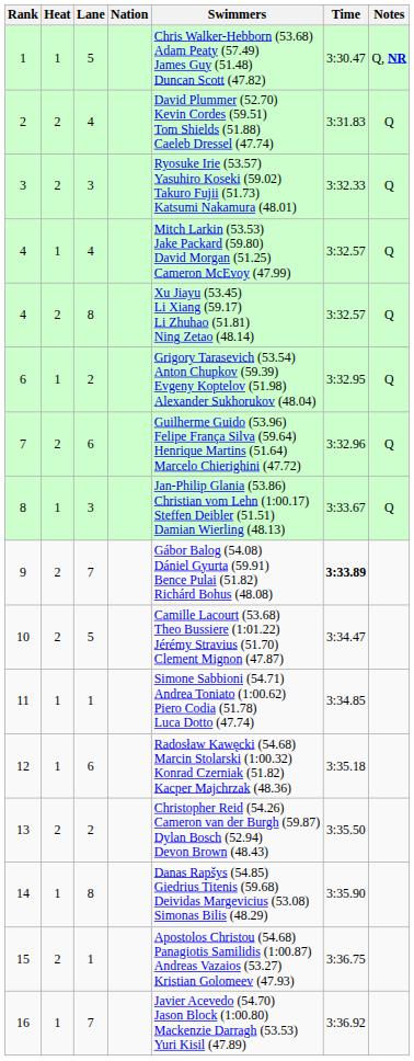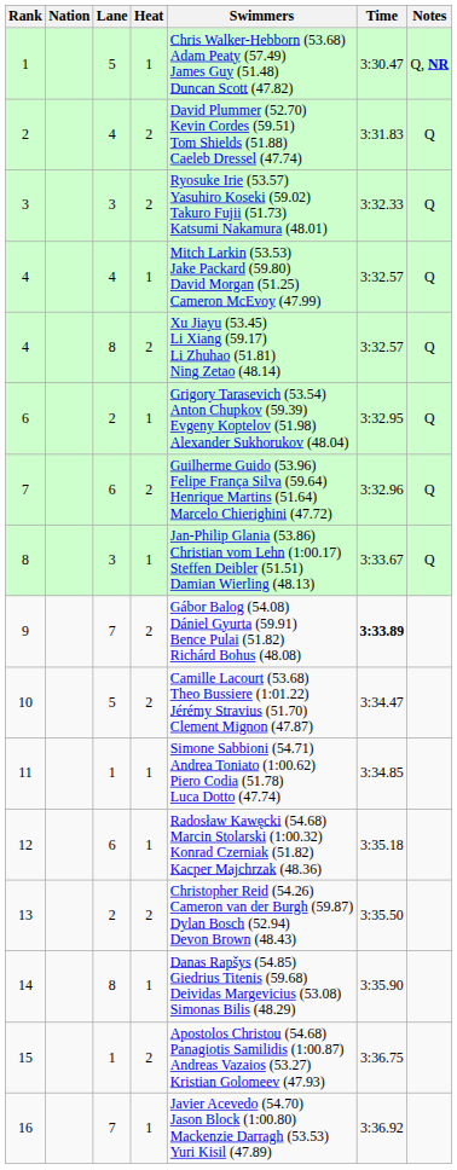 <table class="wikitable sortable" style="text-align:center">
 <tr>
 <th>Rank</th>
+<th>Nation</th>
+<th>Lane</th>
 <th>Heat</th>
-<th>Lane</th>
-<th>Nation</th>
 <th>Swimmers</th>
 <th>Time</th>
 <th>Notes</th>
 </tr>
 <tr style="background:#cfc;">
 <td>1</td>
+<td align=left></td>
+<td>5</td>
 <td>1</td>
-<td>5</td>
-<td align=left></td>
 <td align=left><a href='#'>Chris Walker-Hebborn</a> (53.68)<br><a href='#'>Adam Peaty</a> (57.49)<br><a href='#'>James Guy</a> (51.48)<br><a href='#'>Duncan Scott</a> (47.82)</td>
 <td>3:30.47</td>
 <td>Q, <strong><a href='#'>NR</a></strong></td>
 </tr>
 <tr style="background:#cfc;">
 <td>2</td>
+<td align=left></td>
+<td>4</td>
 <td>2</td>
-<td>4</td>
-<td align=left></td>
 <td align=left><a href='#'>David Plummer</a> (52.70)<br><a href='#'>Kevin Cordes</a> (59.51)<br><a href='#'>Tom Shields</a> (51.88)<br><a href='#'>Caeleb Dressel</a> (47.74)</td>
 <td>3:31.83</td>
 <td>Q</td>
 </tr>
 <tr style="background:#cfc;">
 <td>3</td>
+<td align=left></td>
+<td>3</td>
 <td>2</td>
-<td>3</td>
-<td align=left></td>
 <td align=left><a href='#'>Ryosuke Irie</a> (53.57)<br><a href='#'>Yasuhiro Koseki</a> (59.02)<br><a href='#'>Takuro Fujii</a> (51.73)<br><a href='#'>Katsumi Nakamura</a> (48.01)</td>
 <td>3:32.33</td>
 <td>Q</td>
 </tr>
 <tr style="background:#cfc;">
 <td>4</td>
+<td align=left></td>
+<td>4</td>
 <td>1</td>
-<td>4</td>
-<td align=left></td>
 <td align=left><a href='#'>Mitch Larkin</a> (53.53)<br><a href='#'>Jake Packard</a> (59.80)<br><a href='#'>David Morgan</a> (51.25)<br><a href='#'>Cameron McEvoy</a> (47.99)</td>
 <td>3:32.57</td>
 <td>Q</td>
 </tr>
 <tr style="background:#cfc;">
 <td>4</td>
+<td align=left></td>
+<td>8</td>
 <td>2</td>
-<td>8</td>
-<td align=left></td>
 <td align=left><a href='#'>Xu Jiayu</a> (53.45)<br><a href='#'>Li Xiang</a> (59.17)<br><a href='#'>Li Zhuhao</a> (51.81)<br><a href='#'>Ning Zetao</a> (48.14)</td>
 <td>3:32.57</td>
 <td>Q</td>
 </tr>
 <tr style="background:#cfc;">
 <td>6</td>
+<td align=left></td>
+<td>2</td>
 <td>1</td>
-<td>2</td>
-<td align=left></td>
 <td align=left><a href='#'>Grigory Tarasevich</a> (53.54)<br><a href='#'>Anton Chupkov</a> (59.39)<br><a href='#'>Evgeny Koptelov</a> (51.98)<br><a href='#'>Alexander Sukhorukov</a> (48.04)</td>
 <td>3:32.95</td>
 <td>Q</td>
 </tr>
 <tr style="background:#cfc;">
 <td>7</td>
+<td align=left></td>
+<td>6</td>
 <td>2</td>
-<td>6</td>
-<td align=left></td>
 <td align=left><a href='#'>Guilherme Guido</a> (53.96)<br><a href='#'>Felipe França Silva</a> (59.64)<br><a href='#'>Henrique Martins</a> (51.64)<br><a href='#'>Marcelo Chierighini</a> (47.72)</td>
 <td>3:32.96</td>
 <td>Q</td>
 </tr>
 <tr style="background:#cfc;">
 <td>8</td>
+<td align=left></td>
+<td>3</td>
 <td>1</td>
-<td>3</td>
-<td align=left></td>
 <td align=left><a href='#'>Jan-Philip Glania</a> (53.86) <br><a href='#'>Christian vom Lehn</a> (1:00.17)<br><a href='#'>Steffen Deibler</a> (51.51)<br><a href='#'>Damian Wierling</a> (48.13)</td>
 <td>3:33.67</td>
 <td>Q</td>
 </tr>
 <tr>
 <td>9</td>
+<td align=left></td>
+<td>7</td>
 <td>2</td>
-<td>7</td>
-<td align=left></td>
 <td align=left><a href='#'>Gábor Balog</a> (54.08)<br><a href='#'>Dániel Gyurta</a> (59.91)<br><a href='#'>Bence Pulai</a> (51.82)<br><a href='#'>Richárd Bohus</a> (48.08)</td>
 <td><strong>3:33.89</strong></td>
 <td></td>
 </tr>
 <tr>
 <td>10</td>
+<td align=left></td>
+<td>5</td>
 <td>2</td>
-<td>5</td>
-<td align=left></td>
 <td align=left><a href='#'>Camille Lacourt</a> (53.68)<br><a href='#'>Theo Bussiere</a> (1:01.22)<br><a href='#'>Jérémy Stravius</a> (51.70)<br><a href='#'>Clement Mignon</a> (47.87)</td>
 <td>3:34.47</td>
 <td></td>
 </tr>
 <tr>
 <td>11</td>
+<td align=left></td>
 <td>1</td>
 <td>1</td>
-<td align=left></td>
 <td align=left><a href='#'>Simone Sabbioni</a> (54.71)<br><a href='#'>Andrea Toniato</a> (1:00.62)<br><a href='#'>Piero Codia</a> (51.78)<br><a href='#'>Luca Dotto</a> (47.74)</td>
 <td>3:34.85</td>
 <td></td>
 </tr>
 <tr>
 <td>12</td>
+<td align=left></td>
+<td>6</td>
 <td>1</td>
-<td>6</td>
-<td align=left></td>
 <td align=left><a href='#'>Radosław Kawęcki</a> (54.68)<br><a href='#'>Marcin Stolarski</a> (1:00.32)<br><a href='#'>Konrad Czerniak</a> (51.82)<br><a href='#'>Kacper Majchrzak</a> (48.36)</td>
 <td>3:35.18</td>
 <td></td>
 </tr>
 <tr>
 <td>13</td>
+<td align=left></td>
 <td>2</td>
 <td>2</td>
-<td align=left></td>
 <td align=left><a href='#'>Christopher Reid</a> (54.26)<br><a href='#'>Cameron van der Burgh</a> (59.87)<br><a href='#'>Dylan Bosch</a> (52.94)<br><a href='#'>Devon Brown</a> (48.43)</td>
 <td>3:35.50</td>
 <td></td>
 </tr>
 <tr>
 <td>14</td>
+<td align=left></td>
+<td>8</td>
 <td>1</td>
-<td>8</td>
-<td align=left></td>
 <td align=left><a href='#'>Danas Rapšys</a> (54.85)<br><a href='#'>Giedrius Titenis</a> (59.68)<br><a href='#'>Deividas Margevicius</a> (53.08)<br><a href='#'>Simonas Bilis</a> (48.29)</td>
 <td>3:35.90</td>
 <td></td>
 </tr>
 <tr>
 <td>15</td>
+<td align=left></td>
+<td>1</td>
 <td>2</td>
-<td>1</td>
-<td align=left></td>
 <td align=left><a href='#'>Apostolos Christou</a> (54.68)<br><a href='#'>Panagiotis Samilidis</a> (1:00.87)<br><a href='#'>Andreas Vazaios</a> (53.27)<br><a href='#'>Kristian Golomeev</a> (47.93)</td>
 <td>3:36.75</td>
 <td></td>
 </tr>
 <tr>
 <td>16</td>
+<td align=left></td>
+<td>7</td>
 <td>1</td>
-<td>7</td>
-<td align=left></td>
 <td align=left><a href='#'>Javier Acevedo</a> (54.70)<br><a href='#'>Jason Block</a> (1:00.80)<br><a href='#'>Mackenzie Darragh</a> (53.53)<br><a href='#'>Yuri Kisil</a> (47.89)</td>
 <td>3:36.92</td>
 <td></td>
 </tr>
 </table>
